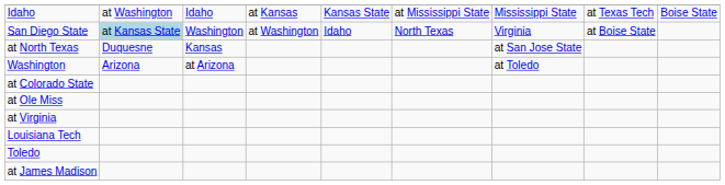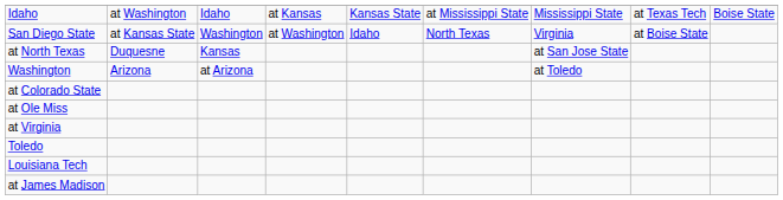 <table class="wikitable">
 <tr>
 </tr>
 <tr>
 <td><a href='#'>Idaho</a></td>
 <td>at <a href='#'>Washington</a></td>
 <td><a href='#'>Idaho</a></td>
 <td>at <a href='#'>Kansas</a></td>
 <td><a href='#'>Kansas State</a></td>
 <td>at <a href='#'>Mississippi State</a></td>
 <td><a href='#'>Mississippi State</a></td>
 <td>at <a href='#'>Texas Tech</a></td>
 <td><a href='#'>Boise State</a></td>
 </tr>
 <tr>
 <td><a href='#'>San Diego State</a></td>
-<td style="background: lightblue;">at <a href='#'>Kansas State</a></td>
+<td>at <a href='#'>Kansas State</a></td>
 <td><a href='#'>Washington</a></td>
 <td>at <a href='#'>Washington</a></td>
 <td><a href='#'>Idaho</a></td>
 <td><a href='#'>North Texas</a></td>
 <td><a href='#'>Virginia</a></td>
 <td>at <a href='#'>Boise State</a></td>
 <td></td>
 </tr>
 <tr>
 <td>at <a href='#'>North Texas</a></td>
 <td><a href='#'>Duquesne</a></td>
 <td><a href='#'>Kansas</a></td>
 <td></td>
 <td></td>
 <td></td>
 <td>at <a href='#'>San Jose State</a></td>
 <td></td>
 <td></td>
 </tr>
 <tr>
 <td><a href='#'>Washington</a></td>
 <td><a href='#'>Arizona</a></td>
 <td>at <a href='#'>Arizona</a></td>
 <td></td>
 <td></td>
 <td></td>
 <td>at <a href='#'>Toledo</a></td>
 <td></td>
 <td></td>
 </tr>
 <tr>
 <td>at <a href='#'>Colorado State</a></td>
 <td></td>
 <td></td>
 <td></td>
 <td></td>
 <td></td>
 <td></td>
 <td></td>
 <td></td>
 </tr>
 <tr>
 <td>at <a href='#'>Ole Miss</a></td>
 <td></td>
 <td></td>
 <td></td>
 <td></td>
 <td></td>
 <td></td>
 <td></td>
 <td></td>
 </tr>
 <tr>
 <td>at <a href='#'>Virginia</a></td>
 <td></td>
 <td></td>
 <td></td>
 <td></td>
 <td></td>
 <td></td>
 <td></td>
 <td></td>
 </tr>
 <tr>
-<td><a href='#'>Louisiana Tech</a></td>
+<td><a href='#'>Toledo</a></td>
 <td></td>
 <td></td>
 <td></td>
 <td></td>
 <td></td>
 <td></td>
 <td></td>
 <td></td>
 </tr>
 <tr>
-<td><a href='#'>Toledo</a></td>
+<td><a href='#'>Louisiana Tech</a></td>
 <td></td>
 <td></td>
 <td></td>
 <td></td>
 <td></td>
 <td></td>
 <td></td>
 <td></td>
 </tr>
 <tr>
 <td>at <a href='#'>James Madison</a></td>
 <td></td>
 <td></td>
 <td></td>
 <td></td>
 <td></td>
 <td></td>
 <td></td>
 <td></td>
 </tr>
 </table>
